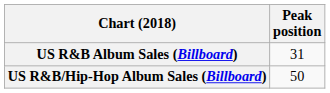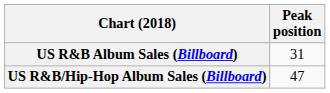 <table class="wikitable sortable plainrowheaders" style="text-align:center">
 <tr>
 <th scope="col">Chart (2018)</th>
 <th scope="col">Peak<br>position</th>
 </tr>
 <tr>
 <th scope="row">US R&B Album Sales (<em><a href='#'>Billboard</a></em>)</th>
 <td>31</td>
 </tr>
 <tr>
 <th scope="row">US R&B/Hip-Hop Album Sales (<em><a href='#'>Billboard</a></em>)</th>
-<td>50</td>
+<td>47</td>
 </tr>
 </table>
